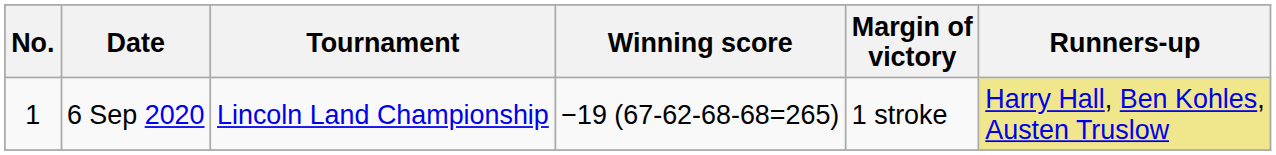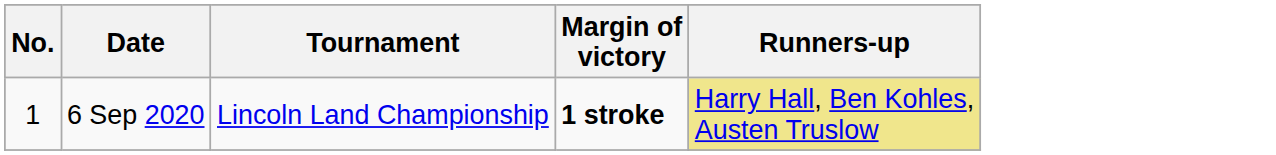 <table class="wikitable" style="font-size:95%;">
 <tr>
 <th>No.</th>
 <th>Date</th>
 <th>Tournament</th>
-<th>Winning score</th>
 <th>Margin of<br>victory</th>
 <th>Runners-up</th>
 </tr>
 <tr>
 <td align=center>1</td>
 <td align=right>6 Sep <a href='#'>2020</a></td>
 <td><a href='#'>Lincoln Land Championship</a></td>
-<td>−19 (67-62-68-68=265)</td>
-<td>1 stroke</td>
+<td><strong>1 stroke</strong></td>
 <td style="background: khaki;"> <a href='#'>Harry Hall</a>,  <a href='#'>Ben Kohles</a>,<br> <a href='#'>Austen Truslow</a></td>
 </tr>
 </table>
